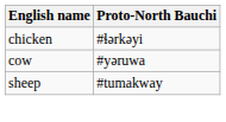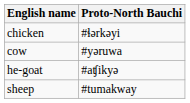 <table class="wikitable">
 <tr>
 <th>English name</th>
 <th>Proto-North Bauchi</th>
 </tr>
 <tr>
 <td>chicken</td>
 <td>#ɬərkəyi</td>
 </tr>
 <tr>
 <td>cow</td>
 <td>#yəruwa</td>
 </tr>
 <tr>
+<td>he-goat</td>
+<td>#aʧikyə</td>
+</tr>
+<tr>
 <td>sheep</td>
 <td>#tumakway</td>
 </tr>
 </table>
